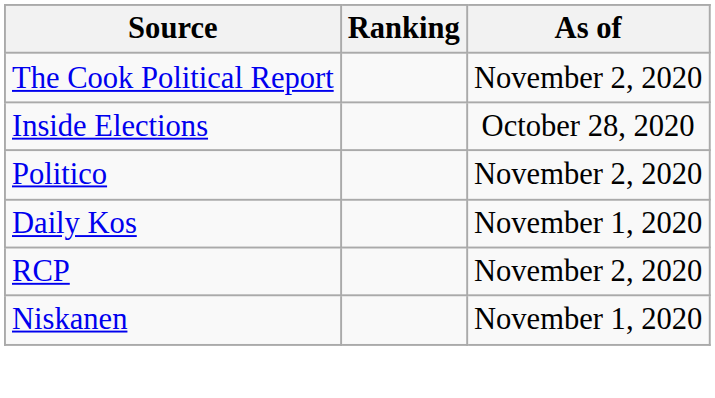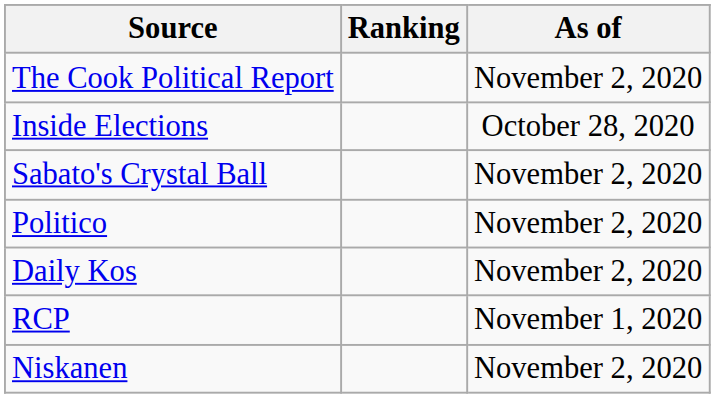 <table class="wikitable" style="text-align:center">
 <tr>
 <th>Source</th>
 <th>Ranking</th>
 <th>As of</th>
 </tr>
 <tr>
 <td align=left><a href='#'>The Cook Political Report</a></td>
 <td></td>
 <td>November 2, 2020</td>
 </tr>
 <tr>
 <td align=left><a href='#'>Inside Elections</a></td>
 <td></td>
 <td>October 28, 2020</td>
 </tr>
 <tr>
+<td align=left><a href='#'>Sabato's Crystal Ball</a></td>
+<td></td>
+<td>November 2, 2020</td>
+</tr>
+<tr>
 <td align="left"><a href='#'>Politico</a></td>
 <td></td>
 <td>November 2, 2020</td>
 </tr>
 <tr>
 <td align="left"><a href='#'>Daily Kos</a></td>
 <td></td>
-<td>November 1, 2020</td>
+<td>November 2, 2020</td>
 </tr>
 <tr>
 <td align="left"><a href='#'>RCP</a></td>
 <td></td>
-<td>November 2, 2020</td>
+<td>November 1, 2020</td>
 </tr>
 <tr>
 <td align="left"><a href='#'>Niskanen</a></td>
 <td></td>
-<td>November 1, 2020</td>
+<td>November 2, 2020</td>
 </tr>
 </table>
